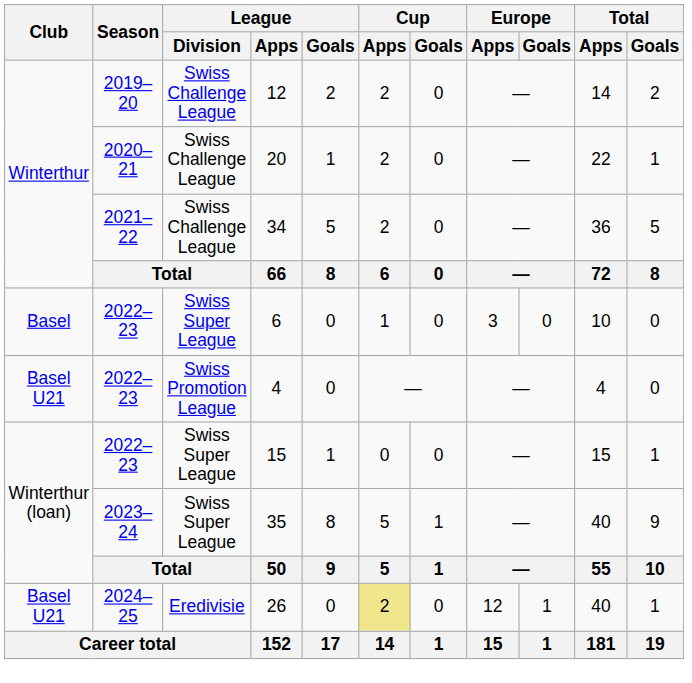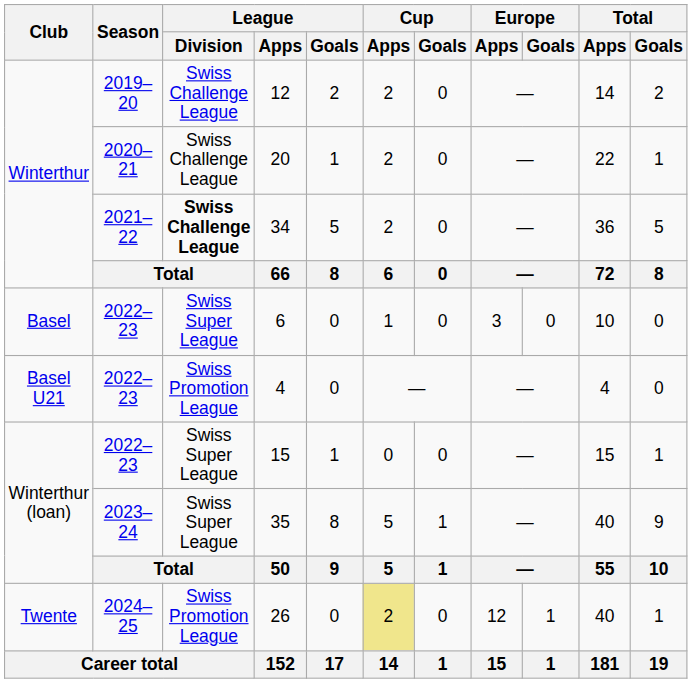 <table class="wikitable" style="text-align: center">
 <tr>
 <th rowspan="2">Club</th>
 <th rowspan="2">Season</th>
 <th colspan="3">League</th>
 <th colspan="2">Cup</th>
 <th colspan="2">Europe</th>
 <th colspan="2">Total</th>
 </tr>
 <tr>
 <th>Division</th>
 <th>Apps</th>
 <th>Goals</th>
 <th>Apps</th>
 <th>Goals</th>
 <th>Apps</th>
 <th>Goals</th>
 <th>Apps</th>
 <th>Goals</th>
 </tr>
 <tr>
 <td rowspan="4"><a href='#'>Winterthur</a></td>
 <td><a href='#'>2019–20</a></td>
 <td><a href='#'>Swiss Challenge League</a></td>
 <td>12</td>
 <td>2</td>
 <td>2</td>
 <td>0</td>
 <td colspan="2">—</td>
 <td>14</td>
 <td>2</td>
 </tr>
 <tr>
 <td><a href='#'>2020–21</a></td>
 <td>Swiss Challenge League</td>
 <td>20</td>
 <td>1</td>
 <td>2</td>
 <td>0</td>
 <td colspan="2">—</td>
 <td>22</td>
 <td>1</td>
 </tr>
 <tr>
 <td><a href='#'>2021–22</a></td>
-<td>Swiss Challenge League</td>
+<td><strong>Swiss Challenge League</strong></td>
 <td>34</td>
 <td>5</td>
 <td>2</td>
 <td>0</td>
 <td colspan="2">—</td>
 <td>36</td>
 <td>5</td>
 </tr>
 <tr>
 <th colspan="2">Total</th>
 <th>66</th>
 <th>8</th>
 <th>6</th>
 <th>0</th>
 <th colspan="2">—</th>
 <th>72</th>
 <th>8</th>
 </tr>
 <tr>
 <td><a href='#'>Basel</a></td>
 <td><a href='#'>2022–23</a></td>
 <td><a href='#'>Swiss Super League</a></td>
 <td>6</td>
 <td>0</td>
 <td>1</td>
 <td>0</td>
 <td>3</td>
 <td>0</td>
 <td>10</td>
 <td>0</td>
 </tr>
 <tr>
 <td><a href='#'>Basel U21</a></td>
 <td><a href='#'>2022–23</a></td>
 <td><a href='#'>Swiss Promotion League</a></td>
 <td>4</td>
 <td>0</td>
 <td colspan="2">—</td>
 <td colspan="2">—</td>
 <td>4</td>
 <td>0</td>
 </tr>
 <tr>
 <td rowspan="3">Winterthur (loan)</td>
 <td><a href='#'>2022–23</a></td>
 <td>Swiss Super League</td>
 <td>15</td>
 <td>1</td>
 <td>0</td>
 <td>0</td>
 <td colspan="2">—</td>
 <td>15</td>
 <td>1</td>
 </tr>
 <tr>
 <td><a href='#'>2023–24</a></td>
 <td>Swiss Super League</td>
 <td>35</td>
 <td>8</td>
 <td>5</td>
 <td>1</td>
 <td colspan="2">—</td>
 <td>40</td>
 <td>9</td>
 </tr>
 <tr>
 <th colspan="2">Total</th>
 <th>50</th>
 <th>9</th>
 <th>5</th>
 <th>1</th>
 <th colspan="2">—</th>
 <th>55</th>
 <th>10</th>
 </tr>
 <tr>
-<td><a href='#'>Basel U21</a></td>
+<td><a href='#'>Twente</a></td>
 <td><a href='#'>2024–25</a></td>
-<td><a href='#'>Eredivisie</a></td>
+<td><a href='#'>Swiss Promotion League</a></td>
 <td>26</td>
 <td>0</td>
 <td style="background: khaki;">2</td>
 <td>0</td>
 <td>12</td>
 <td>1</td>
 <td>40</td>
 <td>1</td>
 </tr>
 <tr>
 <th colspan="3">Career total</th>
 <th>152</th>
 <th>17</th>
 <th>14</th>
 <th>1</th>
 <th>15</th>
 <th>1</th>
 <th>181</th>
 <th>19</th>
 </tr>
 </table>
